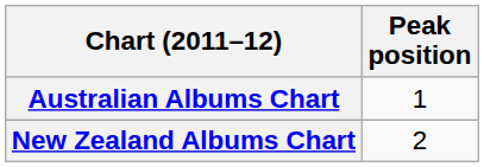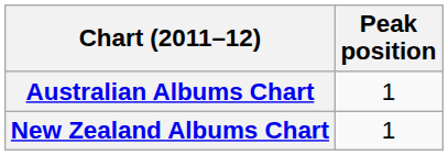 <table class="wikitable sortable plainrowheaders">
 <tr>
 <th scope="col">Chart (2011–12)</th>
 <th scope="col">Peak<br>position</th>
 </tr>
 <tr>
 <th scope="row"><a href='#'>Australian Albums Chart</a></th>
 <td style="text-align:center;">1</td>
 </tr>
 <tr>
 <th scope="row"><a href='#'>New Zealand Albums Chart</a></th>
-<td style="text-align:center;">2</td>
+<td style="text-align:center;">1</td>
 </tr>
 </table>
